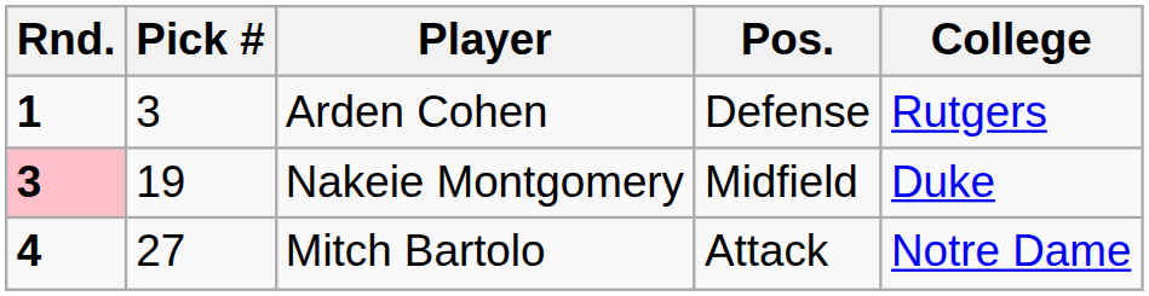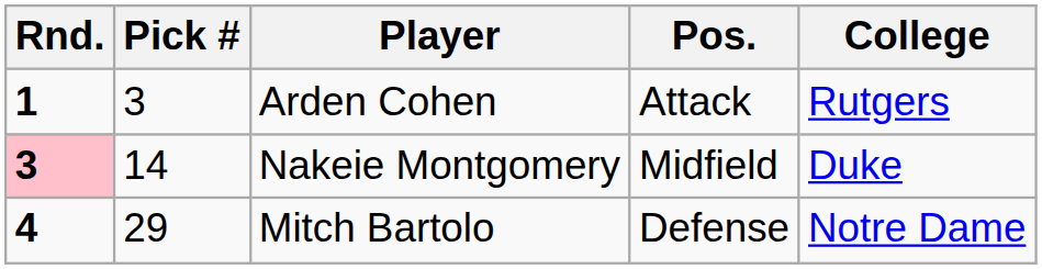 <table class="wikitable">
 <tr>
 <th>Rnd.</th>
 <th>Pick #</th>
 <th>Player</th>
 <th>Pos.</th>
 <th>College</th>
 </tr>
 <tr>
 <td><strong>1</strong></td>
 <td>3</td>
 <td>Arden Cohen</td>
-<td>Defense</td>
+<td>Attack</td>
 <td><a href='#'>Rutgers</a></td>
 </tr>
 <tr>
 <td style="background: pink;"><strong>3</strong></td>
-<td>19</td>
+<td>14</td>
 <td>Nakeie Montgomery</td>
 <td>Midfield</td>
 <td><a href='#'>Duke</a></td>
 </tr>
 <tr>
 <td><strong>4</strong></td>
-<td>27</td>
+<td>29</td>
 <td>Mitch Bartolo</td>
-<td>Attack</td>
+<td>Defense</td>
 <td><a href='#'>Notre Dame</a></td>
 </tr>
 </table>
